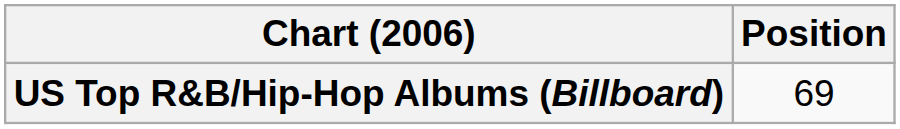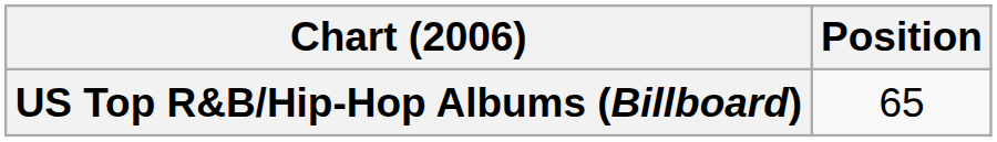 <table class="wikitable plainrowheaders" style="text-align:center">
 <tr>
 <th scope="col">Chart (2006)</th>
 <th scope="col">Position</th>
 </tr>
 <tr>
 <th scope="row">US Top R&B/Hip-Hop Albums (<em>Billboard</em>)</th>
-<td>69</td>
+<td>65</td>
 </tr>
 </table>
